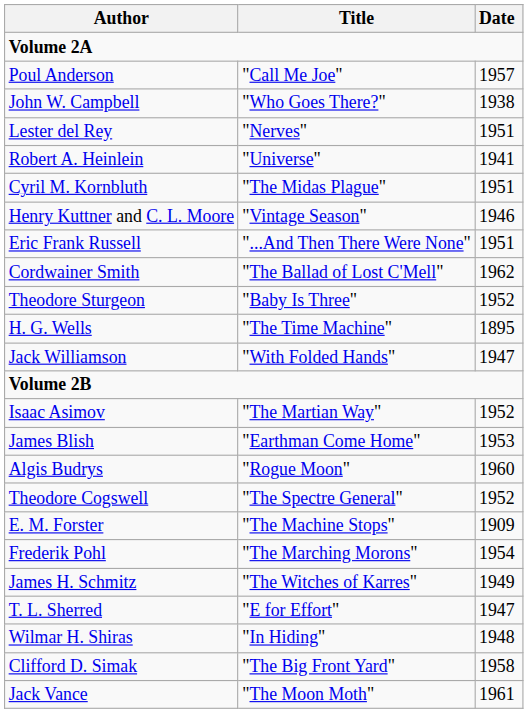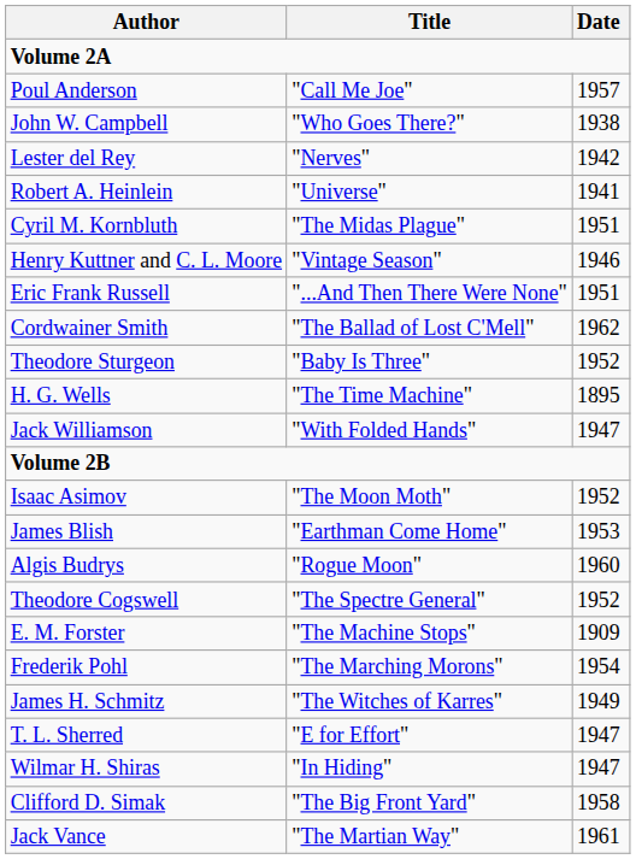 <table class=wikitable>
 <tr>
 <th>Author</th>
 <th>Title</th>
 <th>Date </th>
 </tr>
 <tr>
 <td colspan=3><strong>Volume 2A</strong></td>
 </tr>
 <tr>
 <td><a href='#'>Poul Anderson</a></td>
 <td>"<a href='#'>Call Me Joe</a>"</td>
 <td>1957</td>
 </tr>
 <tr>
 <td><a href='#'>John W. Campbell</a></td>
 <td>"<a href='#'>Who Goes There?</a>"</td>
 <td>1938</td>
 </tr>
 <tr>
 <td><a href='#'>Lester del Rey</a></td>
 <td>"<a href='#'>Nerves</a>"</td>
-<td>1951</td>
+<td>1942</td>
 </tr>
 <tr>
 <td><a href='#'>Robert A. Heinlein</a></td>
 <td>"<a href='#'>Universe</a>"</td>
 <td>1941</td>
 </tr>
 <tr>
 <td><a href='#'>Cyril M. Kornbluth</a></td>
 <td>"<a href='#'>The Midas Plague</a>"</td>
 <td>1951</td>
 </tr>
 <tr>
 <td><a href='#'>Henry Kuttner</a> and <a href='#'>C. L. Moore</a></td>
 <td>"<a href='#'>Vintage Season</a>"</td>
 <td>1946</td>
 </tr>
 <tr>
 <td><a href='#'>Eric Frank Russell</a></td>
 <td>"<a href='#'>...And Then There Were None</a>"</td>
 <td>1951</td>
 </tr>
 <tr>
 <td><a href='#'>Cordwainer Smith</a></td>
 <td>"<a href='#'>The Ballad of Lost C'Mell</a>"</td>
 <td>1962</td>
 </tr>
 <tr>
 <td><a href='#'>Theodore Sturgeon</a></td>
 <td>"<a href='#'>Baby Is Three</a>"</td>
 <td>1952</td>
 </tr>
 <tr>
 <td><a href='#'>H. G. Wells</a></td>
 <td>"<a href='#'>The Time Machine</a>"</td>
 <td>1895</td>
 </tr>
 <tr>
 <td><a href='#'>Jack Williamson</a></td>
 <td>"<a href='#'>With Folded Hands</a>"</td>
 <td>1947</td>
 </tr>
 <tr>
 <td colspan=3><strong>Volume 2B</strong></td>
 </tr>
 <tr>
 <td><a href='#'>Isaac Asimov</a></td>
-<td>"<a href='#'>The Martian Way</a>"</td>
+<td>"<a href='#'>The Moon Moth</a>"</td>
 <td>1952</td>
 </tr>
 <tr>
 <td><a href='#'>James Blish</a></td>
 <td>"<a href='#'>Earthman Come Home</a>"</td>
 <td>1953</td>
 </tr>
 <tr>
 <td><a href='#'>Algis Budrys</a></td>
 <td>"<a href='#'>Rogue Moon</a>"</td>
 <td>1960</td>
 </tr>
 <tr>
 <td><a href='#'>Theodore Cogswell</a></td>
 <td>"<a href='#'>The Spectre General</a>"</td>
 <td>1952</td>
 </tr>
 <tr>
 <td><a href='#'>E. M. Forster</a></td>
 <td>"<a href='#'>The Machine Stops</a>"</td>
 <td>1909</td>
 </tr>
 <tr>
 <td><a href='#'>Frederik Pohl</a></td>
 <td>"<a href='#'>The Marching Morons</a>"</td>
 <td>1954</td>
 </tr>
 <tr>
 <td><a href='#'>James H. Schmitz</a></td>
 <td>"<a href='#'>The Witches of Karres</a>"</td>
 <td>1949</td>
 </tr>
 <tr>
 <td><a href='#'>T. L. Sherred</a></td>
 <td>"<a href='#'>E for Effort</a>"</td>
 <td>1947</td>
 </tr>
 <tr>
 <td><a href='#'>Wilmar H. Shiras</a></td>
 <td>"<a href='#'>In Hiding</a>"</td>
-<td>1948</td>
+<td>1947</td>
 </tr>
 <tr>
 <td><a href='#'>Clifford D. Simak</a></td>
 <td>"<a href='#'>The Big Front Yard</a>"</td>
 <td>1958</td>
 </tr>
 <tr>
 <td><a href='#'>Jack Vance</a></td>
-<td>"<a href='#'>The Moon Moth</a>"</td>
+<td>"<a href='#'>The Martian Way</a>"</td>
 <td>1961</td>
 </tr>
 </table>
